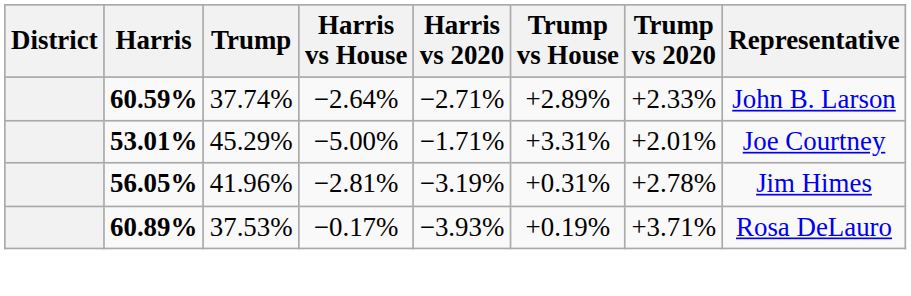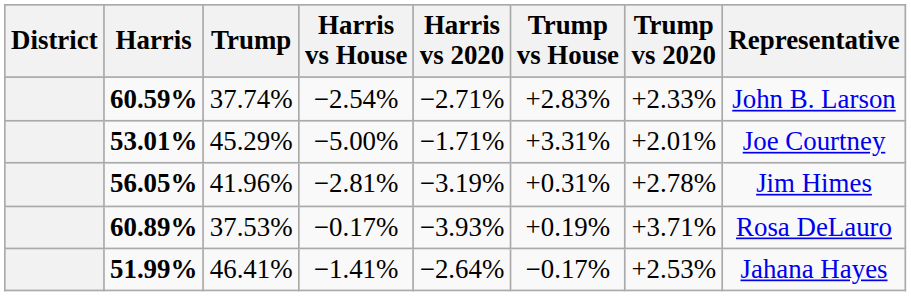 <table class=wikitable>
 <tr>
 <th>District</th>
 <th>Harris</th>
 <th>Trump</th>
 <th>Harris<br>vs House</th>
 <th>Harris<br>vs 2020</th>
 <th>Trump<br>vs House</th>
 <th>Trump<br>vs 2020</th>
 <th>Representative</th>
 </tr>
 <tr align=center>
 <th></th>
 <td><strong>60.59%</strong></td>
 <td>37.74%</td>
-<td>−2.64%</td>
+<td>−2.54%</td>
 <td>−2.71%</td>
-<td>+2.89%</td>
+<td>+2.83%</td>
 <td>+2.33%</td>
 <td><a href='#'>John B. Larson</a></td>
 </tr>
 <tr align=center>
 <th></th>
 <td><strong>53.01%</strong></td>
 <td>45.29%</td>
 <td>−5.00%</td>
 <td>−1.71%</td>
 <td>+3.31%</td>
 <td>+2.01%</td>
 <td><a href='#'>Joe Courtney</a></td>
 </tr>
 <tr align=center>
 <th></th>
 <td><strong>56.05%</strong></td>
 <td>41.96%</td>
 <td>−2.81%</td>
 <td>−3.19%</td>
 <td>+0.31%</td>
 <td>+2.78%</td>
 <td><a href='#'>Jim Himes</a></td>
 </tr>
 <tr align=center>
 <th></th>
 <td><strong>60.89%</strong></td>
 <td>37.53%</td>
 <td>−0.17%</td>
 <td>−3.93%</td>
 <td>+0.19%</td>
 <td>+3.71%</td>
 <td><a href='#'>Rosa DeLauro</a></td>
 </tr>
+<tr align=center>
+<th></th>
+<td><strong>51.99%</strong></td>
+<td>46.41%</td>
+<td>−1.41%</td>
+<td>−2.64%</td>
+<td>−0.17%</td>
+<td>+2.53%</td>
+<td><a href='#'>Jahana Hayes</a></td>
+</tr>
 </table>
